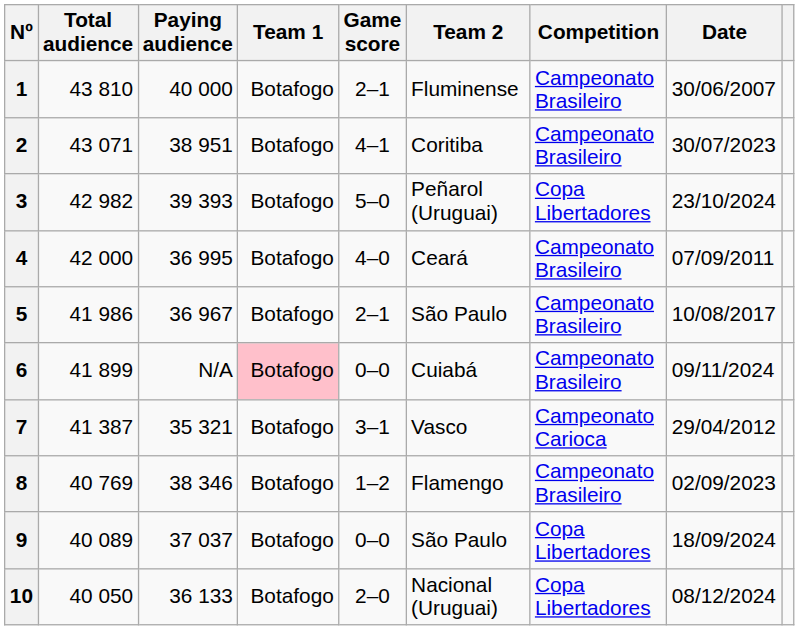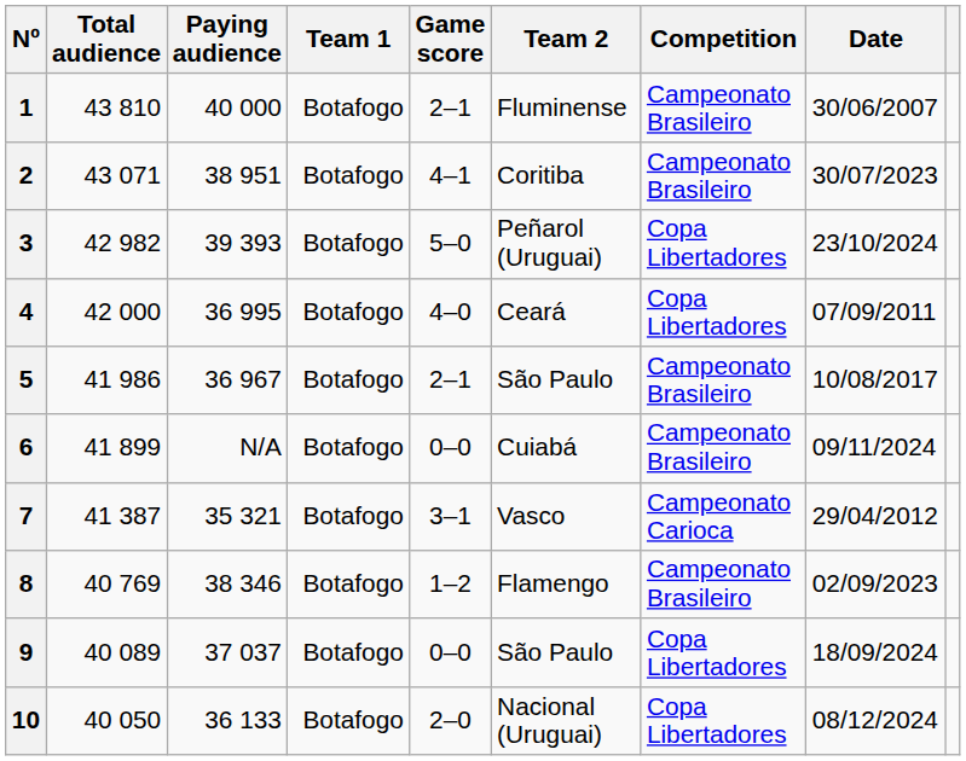 <table class="wikitable">
 <tr>
 <th width="30">Nº</th>
 <th width="60">Total audience</th>
 <th width="60">Paying audience</th>
 <th width="180">Team 1</th>
 <th width="50">Game score</th>
 <th width="180">Team 2</th>
 <th width="180">Competition</th>
 <th width="100">Date</th>
 <th width="30"></th>
 </tr>
 <tr>
 <th>1</th>
 <td align="right">43 810</td>
 <td align="right">40 000</td>
 <td align="right">Botafogo</td>
 <td align="center">2–1</td>
 <td>Fluminense</td>
 <td><a href='#'>Campeonato Brasileiro</a></td>
 <td>30/06/2007</td>
 <td align=center></td>
 </tr>
 <tr>
 <th>2</th>
 <td align="right">43 071</td>
 <td align="right">38 951</td>
 <td align="right">Botafogo</td>
 <td align="center">4–1</td>
 <td>Coritiba</td>
 <td><a href='#'>Campeonato Brasileiro</a></td>
 <td>30/07/2023</td>
 <td align="center"></td>
 </tr>
 <tr>
 <th>3</th>
 <td align="right">42 982</td>
 <td align="right">39 393</td>
 <td align="right">Botafogo</td>
 <td align="center">5–0</td>
 <td>Peñarol (Uruguai)</td>
 <td><a href='#'>Copa Libertadores</a></td>
 <td>23/10/2024</td>
 <td align="center"></td>
 </tr>
 <tr>
 <th>4</th>
 <td align="right">42 000</td>
 <td align="right">36 995</td>
 <td align="right">Botafogo</td>
 <td align="center">4–0</td>
 <td>Ceará</td>
-<td><a href='#'>Campeonato Brasileiro</a></td>
+<td><a href='#'>Copa Libertadores</a></td>
 <td>07/09/2011</td>
 <td align="center"></td>
 </tr>
 <tr>
 <th>5</th>
 <td align="right">41 986</td>
 <td align="right">36 967</td>
 <td align="right">Botafogo</td>
 <td align="center">2–1</td>
 <td>São Paulo</td>
 <td><a href='#'>Campeonato Brasileiro</a></td>
 <td>10/08/2017</td>
 <td align="center"></td>
 </tr>
 <tr>
 <th>6</th>
 <td align="right">41 899</td>
 <td align="right">N/A</td>
-<td align="right" style="background: pink;">Botafogo</td>
+<td align="right">Botafogo</td>
 <td align="center">0–0</td>
 <td>Cuiabá</td>
 <td><a href='#'>Campeonato Brasileiro</a></td>
 <td>09/11/2024</td>
 <td align="center"></td>
 </tr>
 <tr>
 <th>7</th>
 <td align="right">41 387</td>
 <td align="right">35 321</td>
 <td align="right">Botafogo</td>
 <td align="center">3–1</td>
 <td>Vasco</td>
 <td><a href='#'>Campeonato Carioca</a></td>
 <td>29/04/2012</td>
 <td align="center"></td>
 </tr>
 <tr>
 <th>8</th>
 <td align="right">40 769</td>
 <td align="right">38 346</td>
 <td align="right">Botafogo</td>
 <td align="center">1–2</td>
 <td>Flamengo</td>
 <td><a href='#'>Campeonato Brasileiro</a></td>
 <td>02/09/2023</td>
 <td align="center"></td>
 </tr>
 <tr>
 <th>9</th>
 <td align="right">40 089</td>
 <td align="right">37 037</td>
 <td align="right">Botafogo</td>
 <td align="center">0–0</td>
 <td>São Paulo</td>
 <td><a href='#'>Copa Libertadores</a></td>
 <td>18/09/2024</td>
 <td align="center"></td>
 </tr>
 <tr>
 <th>10</th>
 <td align="right">40 050</td>
 <td align="right">36 133</td>
 <td align="right">Botafogo</td>
 <td align="center">2–0</td>
 <td>Nacional (Uruguai)</td>
 <td><a href='#'>Copa Libertadores</a></td>
 <td>08/12/2024</td>
 <td align="center"></td>
 </tr>
 </table>
